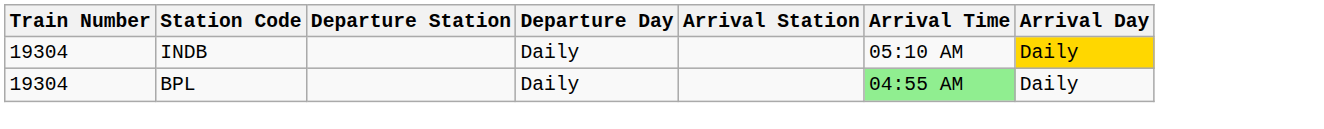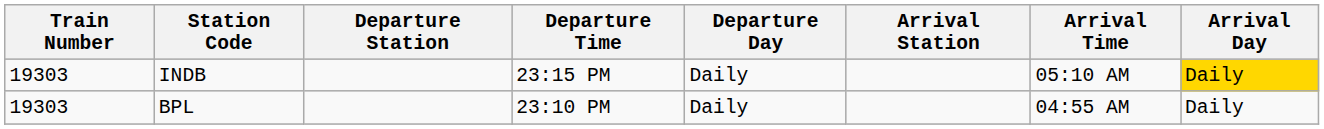 <table class="wikitable">
 <tr>
 <th>Train Number</th>
 <th>Station Code</th>
 <th>Departure Station</th>
+<th>Departure Time</th>
 <th>Departure Day</th>
 <th>Arrival Station</th>
 <th>Arrival Time</th>
 <th>Arrival Day</th>
 </tr>
 <tr>
-<td>19304</td>
+<td>19303</td>
 <td>INDB</td>
 <td></td>
+<td>23:15 PM</td>
 <td>Daily</td>
 <td></td>
 <td>05:10 AM</td>
 <td style="background: gold;">Daily</td>
 </tr>
 <tr>
-<td>19304</td>
+<td>19303</td>
 <td>BPL</td>
 <td></td>
+<td>23:10 PM</td>
 <td>Daily</td>
 <td></td>
-<td style="background: lightgreen;">04:55 AM</td>
+<td>04:55 AM</td>
 <td>Daily</td>
 </tr>
 </table>
